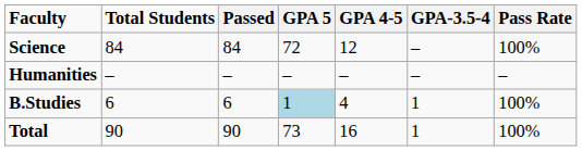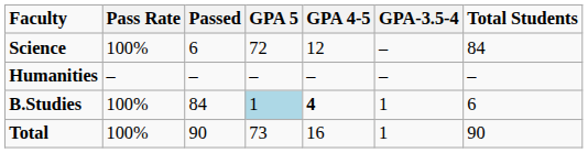 <table class="wikitable">
 <tr>
 <td><strong>Faculty</strong></td>
-<td><strong>Total Students</strong></td>
+<th><strong>Pass Rate</strong></th>
 <th><strong>Passed</strong></th>
 <th><strong>GPA 5</strong></th>
 <th><strong>GPA 4-5</strong></th>
 <th><strong>GPA-3.5-4</strong></th>
-<th><strong>Pass Rate</strong></th>
+<td><strong>Total Students</strong></td>
 </tr>
 <tr>
 <td><strong>Science</strong></td>
-<td>84</td>
-<td>84</td>
+<td>100%</td>
+<td>6</td>
 <td>72</td>
 <td>12</td>
 <td>–</td>
-<td>100%</td>
+<td>84</td>
 </tr>
 <tr>
 <td><strong>Humanities</strong></td>
 <td>–</td>
 <td>–</td>
 <td>–</td>
 <td>–</td>
 <td>–</td>
 <td>–</td>
 </tr>
 <tr>
 <td><strong>B.Studies</strong></td>
+<td>100%</td>
+<td>84</td>
+<td style="background: lightblue;">1</td>
+<td><strong>4</strong></td>
+<td>1</td>
 <td>6</td>
-<td>6</td>
-<td style="background: lightblue;">1</td>
-<td>4</td>
-<td>1</td>
-<td>100%</td>
 </tr>
 <tr>
 <td><strong>Total</strong></td>
-<td>90</td>
+<td>100%</td>
 <td>90</td>
 <td>73</td>
 <td>16</td>
 <td>1</td>
-<td>100%</td>
+<td>90</td>
 </tr>
 </table>
